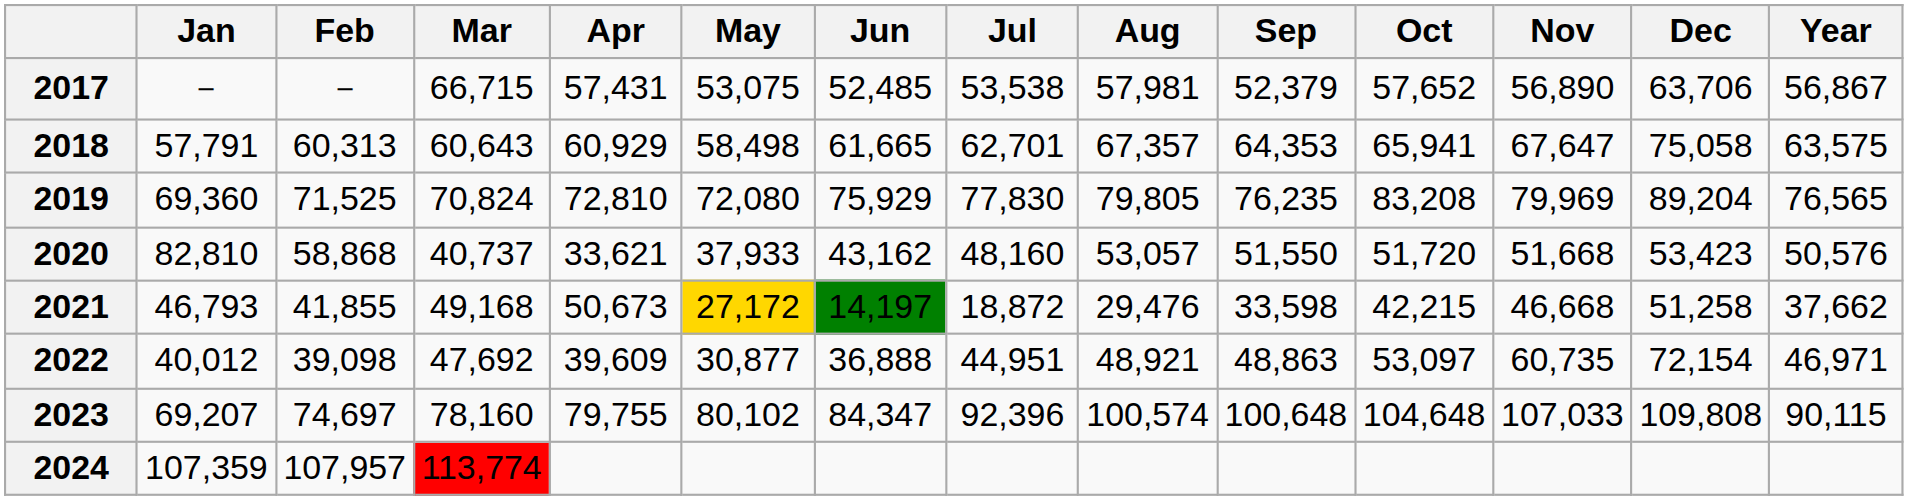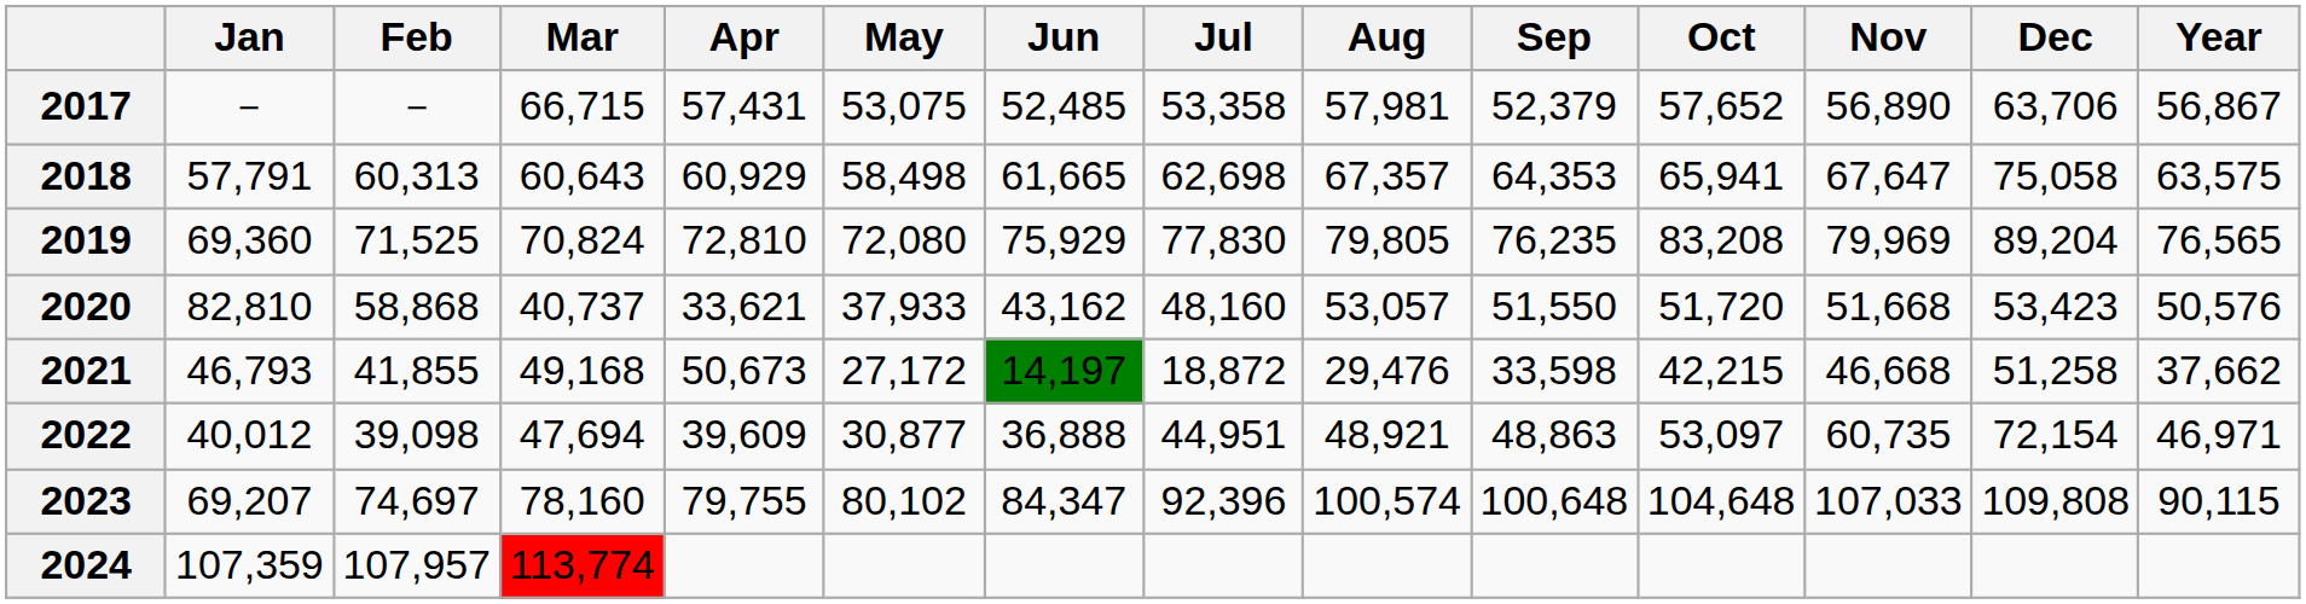 <table class="wikitable" style="text-align:center">
 <tr>
 <th width=55></th>
 <th width=55>Jan</th>
 <th width=55>Feb</th>
 <th width=55>Mar</th>
 <th width=55>Apr</th>
 <th width=55>May</th>
 <th width=55>Jun</th>
 <th width=55>Jul</th>
 <th width=55>Aug</th>
 <th width=55>Sep</th>
 <th width=55>Oct</th>
 <th width=55>Nov</th>
 <th width=55>Dec</th>
 <th width=55>Year</th>
 </tr>
 <tr>
 <th>2017</th>
 <td>－</td>
 <td>－</td>
 <td>66,715</td>
 <td>57,431</td>
 <td>53,075</td>
 <td>52,485</td>
-<td>53,538</td>
+<td>53,358</td>
 <td>57,981</td>
 <td>52,379</td>
 <td>57,652</td>
 <td>56,890</td>
 <td>63,706</td>
 <td>56,867</td>
 </tr>
 <tr>
 <th>2018</th>
 <td>57,791</td>
 <td>60,313</td>
 <td>60,643</td>
 <td>60,929</td>
 <td>58,498</td>
 <td>61,665</td>
-<td>62,701</td>
+<td>62,698</td>
 <td>67,357</td>
 <td>64,353</td>
 <td>65,941</td>
 <td>67,647</td>
 <td>75,058</td>
 <td>63,575</td>
 </tr>
 <tr>
 <th>2019</th>
 <td>69,360</td>
 <td>71,525</td>
 <td>70,824</td>
 <td>72,810</td>
 <td>72,080</td>
 <td>75,929</td>
 <td>77,830</td>
 <td>79,805</td>
 <td>76,235</td>
 <td>83,208</td>
 <td>79,969</td>
 <td>89,204</td>
 <td>76,565</td>
 </tr>
 <tr>
 <th>2020</th>
 <td>82,810</td>
 <td>58,868</td>
 <td>40,737</td>
 <td>33,621</td>
 <td>37,933</td>
 <td>43,162</td>
 <td>48,160</td>
 <td>53,057</td>
 <td>51,550</td>
 <td>51,720</td>
 <td>51,668</td>
 <td>53,423</td>
 <td>50,576</td>
 </tr>
 <tr>
 <th>2021</th>
 <td>46,793</td>
 <td>41,855</td>
 <td>49,168</td>
 <td>50,673</td>
-<td style="background: gold;">27,172</td>
+<td>27,172</td>
 <td bgcolor="green"><span>14,197</span></td>
 <td>18,872</td>
 <td>29,476</td>
 <td>33,598</td>
 <td>42,215</td>
 <td>46,668</td>
 <td>51,258</td>
 <td>37,662</td>
 </tr>
 <tr>
 <th>2022</th>
 <td>40,012</td>
 <td>39,098</td>
-<td>47,692</td>
+<td>47,694</td>
 <td>39,609</td>
 <td>30,877</td>
 <td>36,888</td>
 <td>44,951</td>
 <td>48,921</td>
 <td>48,863</td>
 <td>53,097</td>
 <td>60,735</td>
 <td>72,154</td>
 <td>46,971</td>
 </tr>
 <tr>
 <th>2023</th>
 <td>69,207</td>
 <td>74,697</td>
 <td>78,160</td>
 <td>79,755</td>
 <td>80,102</td>
 <td>84,347</td>
 <td>92,396</td>
 <td>100,574</td>
 <td>100,648</td>
 <td>104,648</td>
 <td>107,033</td>
 <td>109,808</td>
 <td>90,115</td>
 </tr>
 <tr>
 <th>2024</th>
 <td>107,359</td>
 <td>107,957</td>
 <td bgcolor="red"><span>113,774</span></td>
 <td></td>
 <td></td>
 <td></td>
 <td></td>
 <td></td>
 <td></td>
 <td></td>
 <td></td>
 <td></td>
 <td></td>
 </tr>
 </table>
